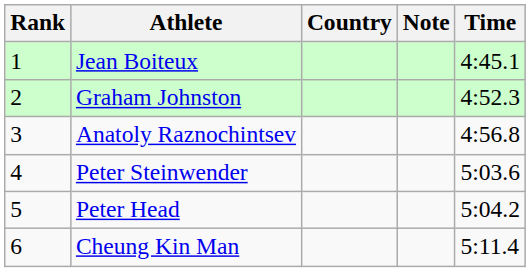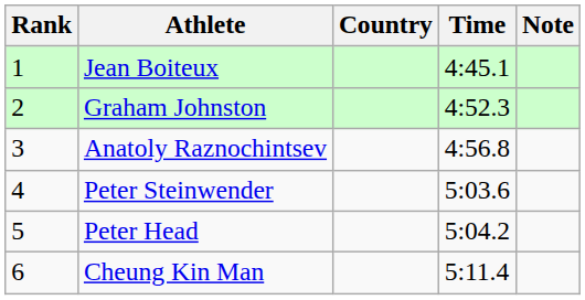 <table class="wikitable sortable">
 <tr>
 <th>Rank</th>
 <th>Athlete</th>
 <th>Country</th>
+<th>Time</th>
 <th>Note</th>
-<th>Time</th>
 </tr>
 <tr bgcolor=#CCFFCC>
 <td>1</td>
 <td><a href='#'>Jean Boiteux</a></td>
 <td></td>
+<td>4:45.1</td>
 <td></td>
-<td>4:45.1</td>
 </tr>
 <tr bgcolor=#CCFFCC>
 <td>2</td>
 <td><a href='#'>Graham Johnston</a></td>
 <td></td>
+<td>4:52.3</td>
 <td></td>
-<td>4:52.3</td>
 </tr>
 <tr>
 <td>3</td>
 <td><a href='#'>Anatoly Raznochintsev</a></td>
 <td></td>
+<td>4:56.8</td>
 <td></td>
-<td>4:56.8</td>
 </tr>
 <tr>
 <td>4</td>
 <td><a href='#'>Peter Steinwender</a></td>
 <td></td>
+<td>5:03.6</td>
 <td></td>
-<td>5:03.6</td>
 </tr>
 <tr>
 <td>5</td>
 <td><a href='#'>Peter Head</a></td>
 <td></td>
+<td>5:04.2</td>
 <td></td>
-<td>5:04.2</td>
 </tr>
 <tr>
 <td>6</td>
 <td><a href='#'>Cheung Kin Man</a></td>
 <td></td>
+<td>5:11.4</td>
 <td></td>
-<td>5:11.4</td>
 </tr>
 </table>
